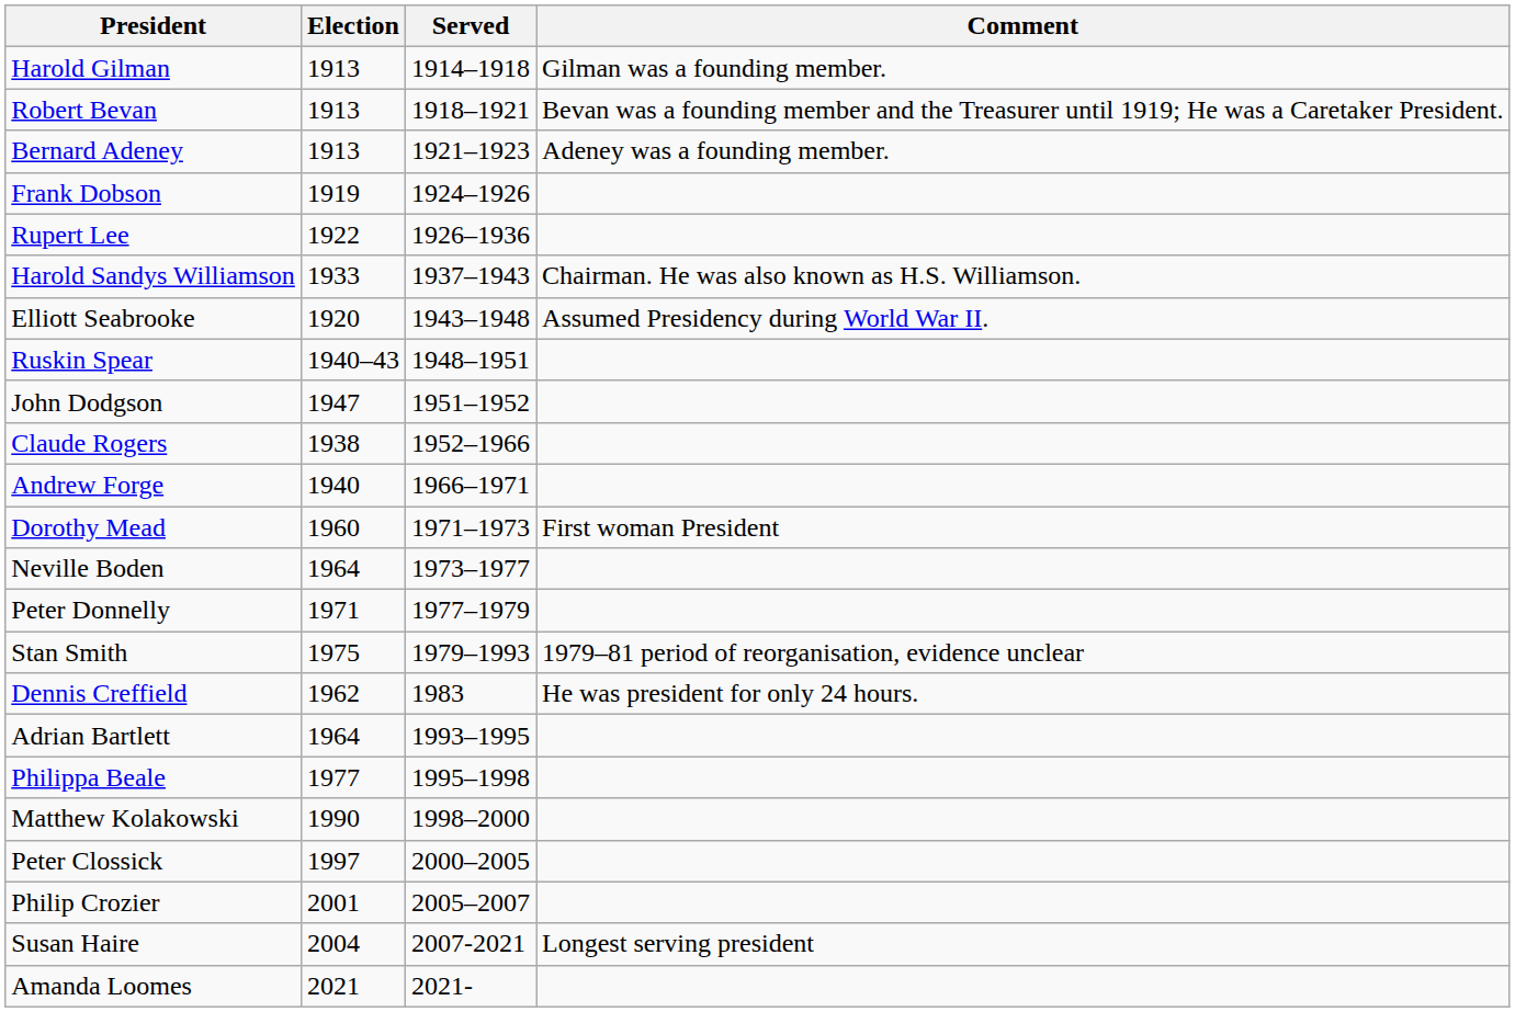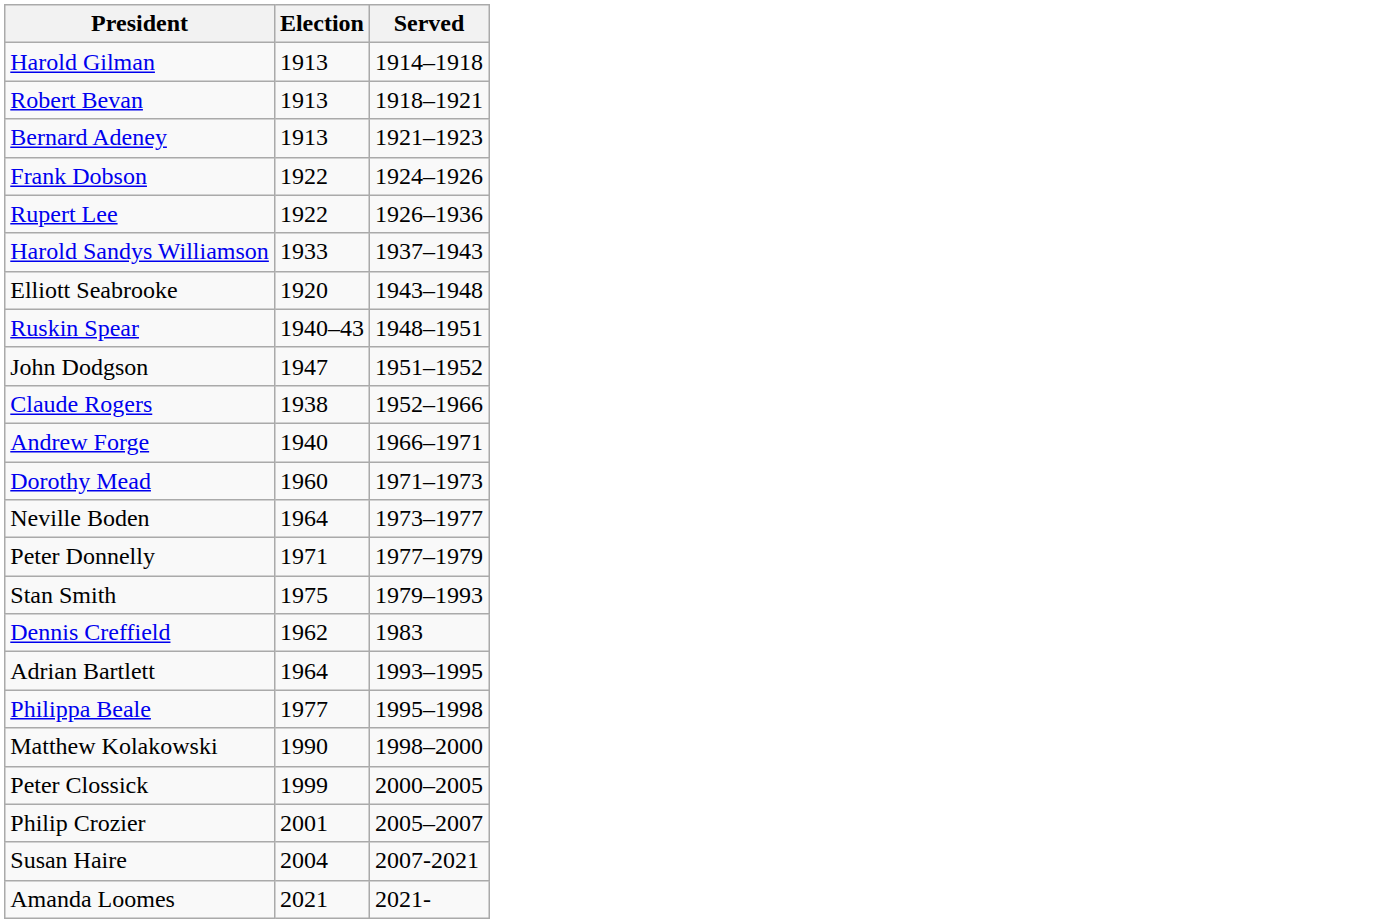 <table class="wikitable">
 <tr>
 <th>President</th>
 <th>Election</th>
 <th>Served</th>
-<th>Comment</th>
 </tr>
 <tr>
 <td><a href='#'>Harold Gilman</a></td>
 <td>1913</td>
 <td>1914–1918</td>
-<td>Gilman was a founding member.</td>
 </tr>
 <tr>
 <td><a href='#'>Robert Bevan</a></td>
 <td>1913</td>
 <td>1918–1921</td>
-<td>Bevan was a founding member and the Treasurer until 1919; He was a Caretaker President.</td>
 </tr>
 <tr>
 <td><a href='#'>Bernard Adeney</a></td>
 <td>1913</td>
 <td>1921–1923</td>
-<td>Adeney was a founding member.</td>
 </tr>
 <tr>
 <td><a href='#'>Frank Dobson</a></td>
-<td>1919</td>
+<td>1922</td>
 <td>1924–1926</td>
-<td></td>
 </tr>
 <tr>
 <td><a href='#'>Rupert Lee</a></td>
 <td>1922</td>
 <td>1926–1936</td>
-<td></td>
 </tr>
 <tr>
 <td><a href='#'>Harold Sandys Williamson</a></td>
 <td>1933</td>
 <td>1937–1943</td>
-<td>Chairman. He was also known as H.S. Williamson.</td>
 </tr>
 <tr>
 <td>Elliott Seabrooke</td>
 <td>1920</td>
 <td>1943–1948</td>
-<td>Assumed Presidency during <a href='#'>World War II</a>.</td>
 </tr>
 <tr>
 <td><a href='#'>Ruskin Spear</a></td>
 <td>1940–43</td>
 <td>1948–1951</td>
-<td></td>
 </tr>
 <tr>
 <td>John Dodgson</td>
 <td>1947</td>
 <td>1951–1952</td>
-<td></td>
 </tr>
 <tr>
 <td><a href='#'>Claude Rogers</a></td>
 <td>1938</td>
 <td>1952–1966</td>
-<td></td>
 </tr>
 <tr>
 <td><a href='#'>Andrew Forge</a></td>
 <td>1940</td>
 <td>1966–1971</td>
-<td></td>
 </tr>
 <tr>
 <td><a href='#'>Dorothy Mead</a></td>
 <td>1960</td>
 <td>1971–1973</td>
-<td>First woman President</td>
 </tr>
 <tr>
 <td>Neville Boden</td>
 <td>1964</td>
 <td>1973–1977</td>
-<td></td>
 </tr>
 <tr>
 <td>Peter Donnelly</td>
 <td>1971</td>
 <td>1977–1979</td>
-<td></td>
 </tr>
 <tr>
 <td>Stan Smith</td>
 <td>1975</td>
 <td>1979–1993</td>
-<td>1979–81 period of reorganisation, evidence unclear</td>
 </tr>
 <tr>
 <td><a href='#'>Dennis Creffield</a></td>
 <td>1962</td>
 <td>1983</td>
-<td>He was president for only 24 hours.</td>
 </tr>
 <tr>
 <td>Adrian Bartlett</td>
 <td>1964</td>
 <td>1993–1995</td>
-<td></td>
 </tr>
 <tr>
 <td><a href='#'>Philippa Beale</a></td>
 <td>1977</td>
 <td>1995–1998</td>
-<td></td>
 </tr>
 <tr>
 <td>Matthew Kolakowski</td>
 <td>1990</td>
 <td>1998–2000</td>
-<td></td>
 </tr>
 <tr>
 <td>Peter Clossick</td>
-<td>1997</td>
+<td>1999</td>
 <td>2000–2005</td>
-<td></td>
 </tr>
 <tr>
 <td>Philip Crozier</td>
 <td>2001</td>
 <td>2005–2007</td>
-<td></td>
 </tr>
 <tr>
 <td>Susan Haire</td>
 <td>2004</td>
 <td>2007-2021</td>
-<td>Longest serving president</td>
 </tr>
 <tr>
 <td>Amanda Loomes</td>
 <td>2021</td>
 <td>2021-</td>
-<td></td>
 </tr>
 </table>
